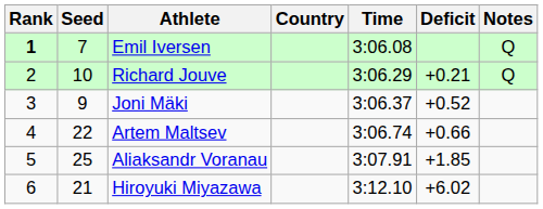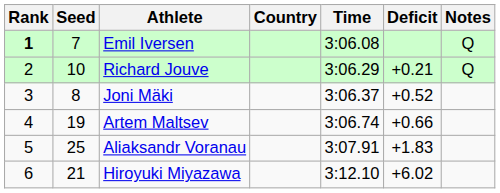 <table class="wikitable sortable" style="text-align:center">
 <tr>
 <th>Rank</th>
 <th>Seed</th>
 <th>Athlete</th>
 <th>Country</th>
 <th>Time</th>
 <th>Deficit</th>
 <th>Notes</th>
 </tr>
 <tr bgcolor=ccffcc>
 <td><strong>1</strong></td>
 <td>7</td>
 <td align=left><a href='#'>Emil Iversen</a></td>
 <td align=left></td>
 <td>3:06.08</td>
 <td></td>
 <td>Q</td>
 </tr>
 <tr bgcolor=ccffcc>
 <td>2</td>
 <td>10</td>
 <td align=left><a href='#'>Richard Jouve</a></td>
 <td align=left></td>
 <td>3:06.29</td>
 <td>+0.21</td>
 <td>Q</td>
 </tr>
 <tr>
 <td>3</td>
-<td>9</td>
+<td>8</td>
 <td align=left><a href='#'>Joni Mäki</a></td>
 <td align=left></td>
 <td>3:06.37</td>
 <td>+0.52</td>
 <td></td>
 </tr>
 <tr>
 <td>4</td>
-<td>22</td>
+<td>19</td>
 <td align=left><a href='#'>Artem Maltsev</a></td>
 <td align=left></td>
 <td>3:06.74</td>
 <td>+0.66</td>
 <td></td>
 </tr>
 <tr>
 <td>5</td>
 <td>25</td>
 <td align=left><a href='#'>Aliaksandr Voranau</a></td>
 <td align=left></td>
 <td>3:07.91</td>
-<td>+1.85</td>
+<td>+1.83</td>
 <td></td>
 </tr>
 <tr>
 <td>6</td>
 <td>21</td>
 <td align=left><a href='#'>Hiroyuki Miyazawa</a></td>
 <td align=left></td>
 <td>3:12.10</td>
 <td>+6.02</td>
 <td></td>
 </tr>
 </table>
